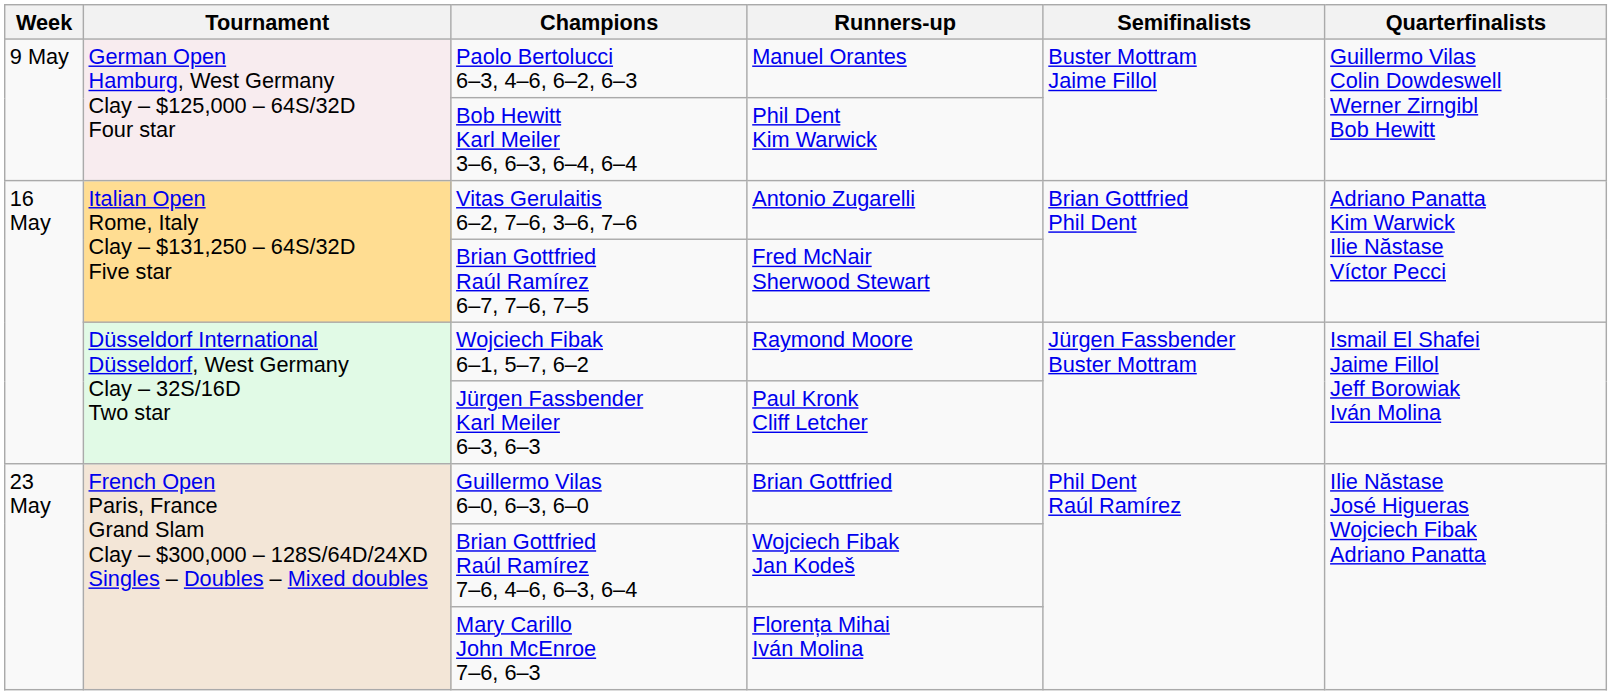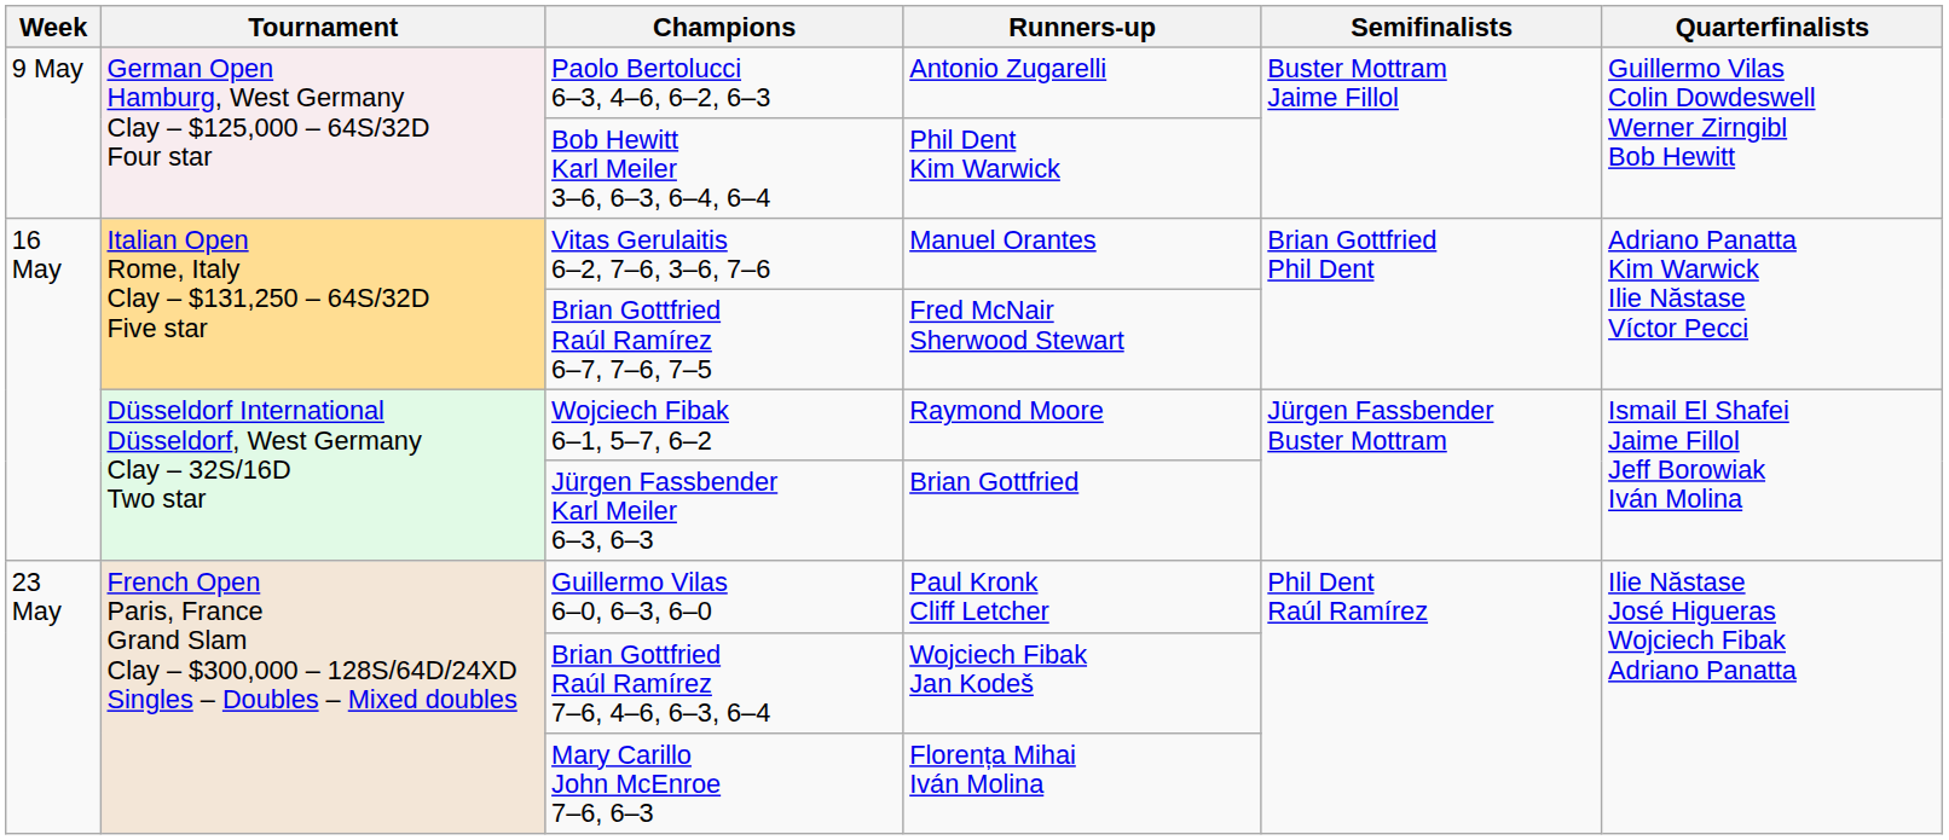 <table class=wikitable style=font-size:95%>
 <tr>
 <th style="width:48px;">Week</th>
 <th style="width:250px;">Tournament</th>
 <th style="width:200px;">Champions</th>
 <th style="width:200px;">Runners-up</th>
 <th style="width:190px;">Semifinalists</th>
 <th style="width:190px;">Quarterfinalists</th>
 </tr>
 <tr valign=top>
 <td rowspan=2>9 May</td>
 <td style="background:#F8ECEF;" rowspan="2"><a href='#'>German Open</a> <br> <a href='#'>Hamburg</a>, West Germany <br> Clay – $125,000 – 64S/32D <br> Four star</td>
 <td> <a href='#'>Paolo Bertolucci</a> <br> 6–3, 4–6, 6–2, 6–3</td>
-<td> <a href='#'>Manuel Orantes</a></td>
+<td> <a href='#'>Antonio Zugarelli</a></td>
 <td rowspan=2> <a href='#'>Buster Mottram</a> <br>  <a href='#'>Jaime Fillol</a></td>
 <td rowspan=2> <a href='#'>Guillermo Vilas</a> <br>  <a href='#'>Colin Dowdeswell</a> <br>  <a href='#'>Werner Zirngibl</a> <br>  <a href='#'>Bob Hewitt</a></td>
 </tr>
 <tr valign=top>
 <td> <a href='#'>Bob Hewitt</a> <br>  <a href='#'>Karl Meiler</a> <br> 3–6, 6–3, 6–4, 6–4</td>
 <td> <a href='#'>Phil Dent</a> <br>  <a href='#'>Kim Warwick</a></td>
 </tr>
 <tr valign=top>
 <td rowspan=4>16 May</td>
 <td style="background:#FFDD92;" rowspan="2"><a href='#'>Italian Open</a> <br> Rome, Italy <br> Clay – $131,250 – 64S/32D <br> Five star</td>
 <td> <a href='#'>Vitas Gerulaitis</a> <br> 6–2, 7–6, 3–6, 7–6</td>
-<td> <a href='#'>Antonio Zugarelli</a></td>
+<td> <a href='#'>Manuel Orantes</a></td>
 <td rowspan=2> <a href='#'>Brian Gottfried</a> <br>  <a href='#'>Phil Dent</a></td>
 <td rowspan=2> <a href='#'>Adriano Panatta</a> <br>  <a href='#'>Kim Warwick</a> <br>  <a href='#'>Ilie Năstase</a> <br>  <a href='#'>Víctor Pecci</a></td>
 </tr>
 <tr valign=top>
 <td> <a href='#'>Brian Gottfried</a> <br>  <a href='#'>Raúl Ramírez</a> <br> 6–7, 7–6, 7–5</td>
 <td> <a href='#'>Fred McNair</a> <br>  <a href='#'>Sherwood Stewart</a></td>
 </tr>
 <tr valign=top>
 <td style="background:#E1FAE6;" rowspan="2"><a href='#'>Düsseldorf International</a> <br> <a href='#'>Düsseldorf</a>, West Germany <br> Clay – 32S/16D <br> Two star</td>
 <td> <a href='#'>Wojciech Fibak</a> <br> 6–1, 5–7, 6–2</td>
 <td> <a href='#'>Raymond Moore</a></td>
 <td rowspan=2> <a href='#'>Jürgen Fassbender</a> <br>  <a href='#'>Buster Mottram</a></td>
 <td rowspan=2> <a href='#'>Ismail El Shafei</a> <br>  <a href='#'>Jaime Fillol</a> <br>  <a href='#'>Jeff Borowiak</a> <br>  <a href='#'>Iván Molina</a></td>
 </tr>
 <tr valign=top>
 <td> <a href='#'>Jürgen Fassbender</a> <br>  <a href='#'>Karl Meiler</a> <br> 6–3, 6–3</td>
-<td> <a href='#'>Paul Kronk</a> <br>  <a href='#'>Cliff Letcher</a></td>
+<td> <a href='#'>Brian Gottfried</a></td>
 </tr>
 <tr valign=top>
 <td rowspan=3>23 May</td>
 <td style="background:#F3E6D7;" rowspan=3><a href='#'>French Open</a> <br> Paris, France <br> Grand Slam <br> Clay – $300,000 – 128S/64D/24XD <br> <a href='#'>Singles</a> – <a href='#'>Doubles</a> – <a href='#'>Mixed doubles</a></td>
 <td> <a href='#'>Guillermo Vilas</a> <br> 6–0, 6–3, 6–0</td>
-<td> <a href='#'>Brian Gottfried</a></td>
+<td> <a href='#'>Paul Kronk</a> <br>  <a href='#'>Cliff Letcher</a></td>
 <td rowspan=3> <a href='#'>Phil Dent</a> <br>  <a href='#'>Raúl Ramírez</a></td>
 <td rowspan=3> <a href='#'>Ilie Năstase</a> <br>  <a href='#'>José Higueras</a> <br>  <a href='#'>Wojciech Fibak</a> <br>  <a href='#'>Adriano Panatta</a></td>
 </tr>
 <tr valign=top>
 <td> <a href='#'>Brian Gottfried</a> <br>  <a href='#'>Raúl Ramírez</a> <br> 7–6, 4–6, 6–3, 6–4</td>
 <td> <a href='#'>Wojciech Fibak</a> <br>  <a href='#'>Jan Kodeš</a></td>
 </tr>
 <tr valign=top>
 <td> <a href='#'>Mary Carillo</a> <br>  <a href='#'>John McEnroe</a> <br> 7–6, 6–3</td>
 <td> <a href='#'>Florența Mihai</a> <br>  <a href='#'>Iván Molina</a></td>
 </tr>
 </table>
